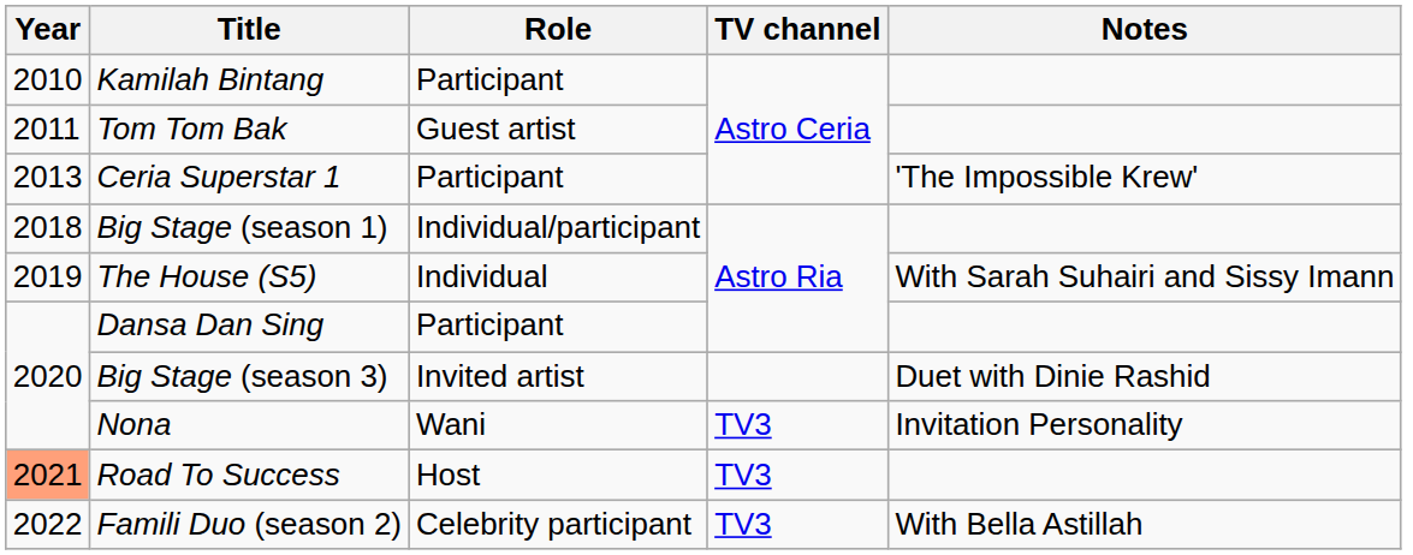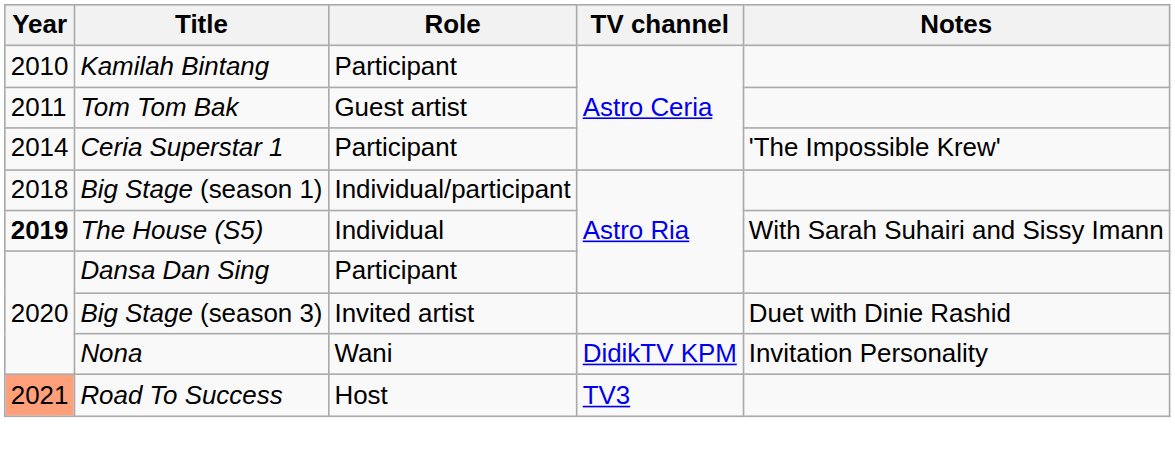 <table class="wikitable">
 <tr>
 <th>Year</th>
 <th>Title</th>
 <th>Role</th>
 <th>TV channel</th>
 <th>Notes</th>
 </tr>
 <tr>
 <td>2010</td>
 <td><em>Kamilah Bintang</em></td>
 <td>Participant</td>
 <td rowspan="3"><a href='#'>Astro Ceria</a></td>
 <td></td>
 </tr>
 <tr>
 <td>2011</td>
 <td><em>Tom Tom Bak</em></td>
 <td>Guest artist</td>
 <td></td>
 </tr>
 <tr>
-<td>2013</td>
+<td>2014</td>
 <td><em>Ceria Superstar 1</em></td>
 <td>Participant</td>
 <td>'The Impossible Krew'</td>
 </tr>
 <tr>
 <td>2018</td>
 <td><em>Big Stage</em> (season 1)</td>
 <td>Individual/participant</td>
 <td rowspan="3"><a href='#'>Astro Ria</a></td>
 <td></td>
 </tr>
 <tr>
-<td>2019</td>
+<td><strong>2019</strong></td>
 <td><em>The House (S5)</em></td>
 <td>Individual</td>
 <td>With Sarah Suhairi and Sissy Imann</td>
 </tr>
 <tr>
 <td rowspan="3">2020</td>
 <td><em>Dansa Dan Sing</em></td>
 <td>Participant</td>
 <td></td>
 </tr>
 <tr>
 <td><em>Big Stage</em> (season 3)</td>
 <td>Invited artist</td>
 <td></td>
 <td>Duet with Dinie Rashid</td>
 </tr>
 <tr>
 <td><em>Nona</em></td>
 <td>Wani</td>
-<td><a href='#'>TV3</a></td>
+<td><a href='#'>DidikTV KPM</a></td>
 <td>Invitation Personality</td>
 </tr>
 <tr>
 <td style="background: lightsalmon;">2021</td>
 <td><em>Road To Success</em></td>
 <td>Host</td>
 <td><a href='#'>TV3</a></td>
 <td></td>
 </tr>
-<tr>
-<td>2022</td>
-<td><em>Famili Duo</em> (season 2)</td>
-<td>Celebrity participant</td>
-<td><a href='#'>TV3</a></td>
-<td>With Bella Astillah</td>
-</tr>
 </table>
